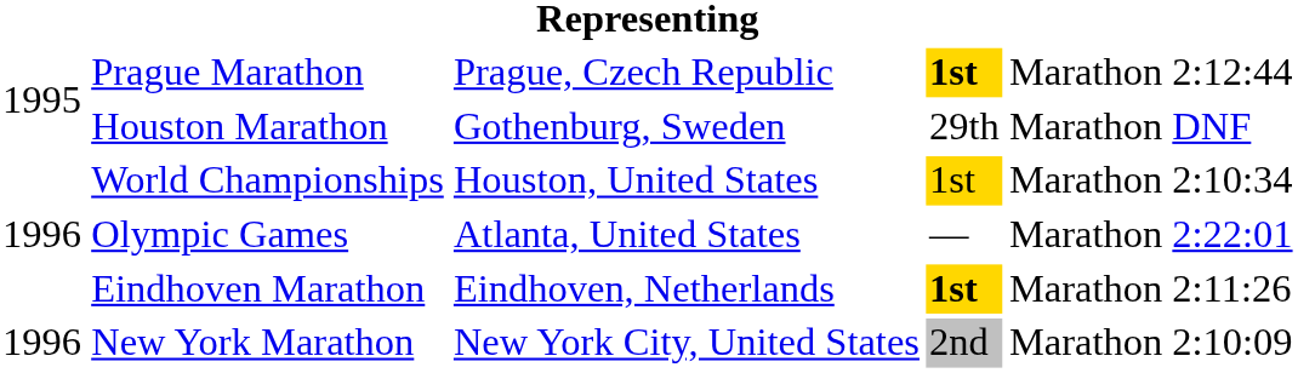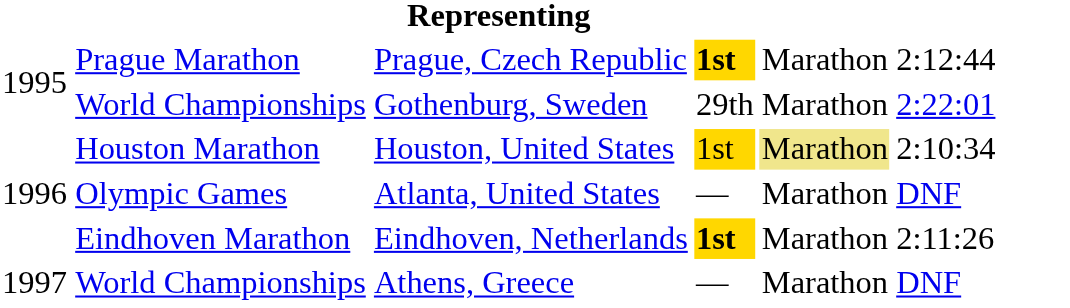 <table>
 <tr>
 <th colspan="6">Representing </th>
 </tr>
 <tr>
 <td rowspan=2>1995</td>
 <td><a href='#'>Prague Marathon</a></td>
 <td><a href='#'>Prague, Czech Republic</a></td>
 <td bgcolor="gold"><strong>1st</strong></td>
 <td>Marathon</td>
 <td>2:12:44</td>
 </tr>
 <tr>
-<td><a href='#'>Houston Marathon</a></td>
+<td><a href='#'>World Championships</a></td>
 <td><a href='#'>Gothenburg, Sweden</a></td>
 <td>29th</td>
 <td>Marathon</td>
-<td><a href='#'>DNF</a></td>
+<td><a href='#'>2:22:01</a></td>
 </tr>
 <tr>
 <td rowspan=3>1996</td>
-<td><a href='#'>World Championships</a></td>
+<td><a href='#'>Houston Marathon</a></td>
 <td><a href='#'>Houston, United States</a></td>
 <td bgcolor="gold">1st</td>
-<td>Marathon</td>
+<td style="background: khaki;">Marathon</td>
 <td>2:10:34</td>
 </tr>
 <tr>
 <td><a href='#'>Olympic Games</a></td>
 <td><a href='#'>Atlanta, United States</a></td>
 <td>—</td>
 <td>Marathon</td>
-<td><a href='#'>2:22:01</a></td>
+<td><a href='#'>DNF</a></td>
 </tr>
 <tr>
 <td><a href='#'>Eindhoven Marathon</a></td>
 <td><a href='#'>Eindhoven, Netherlands</a></td>
 <td bgcolor="gold"><strong>1st</strong></td>
 <td>Marathon</td>
 <td>2:11:26</td>
 </tr>
 <tr>
-<td>1996</td>
-<td><a href='#'>New York Marathon</a></td>
-<td><a href='#'>New York City, United States</a></td>
-<td bgcolor="silver">2nd</td>
+<td>1997</td>
+<td><a href='#'>World Championships</a></td>
+<td><a href='#'>Athens, Greece</a></td>
+<td>—</td>
 <td>Marathon</td>
-<td>2:10:09</td>
+<td><a href='#'>DNF</a></td>
 </tr>
 </table>
